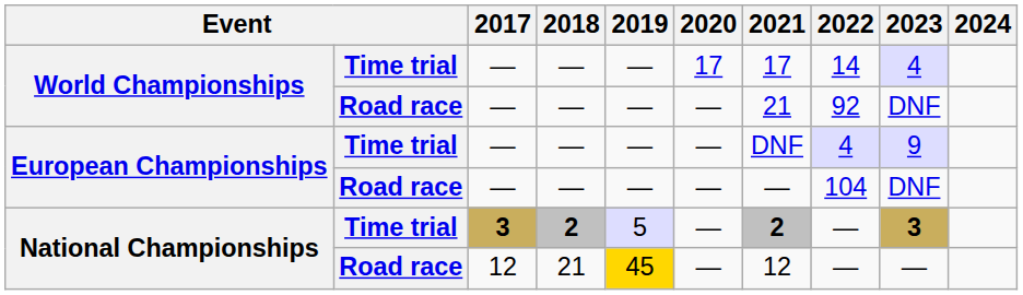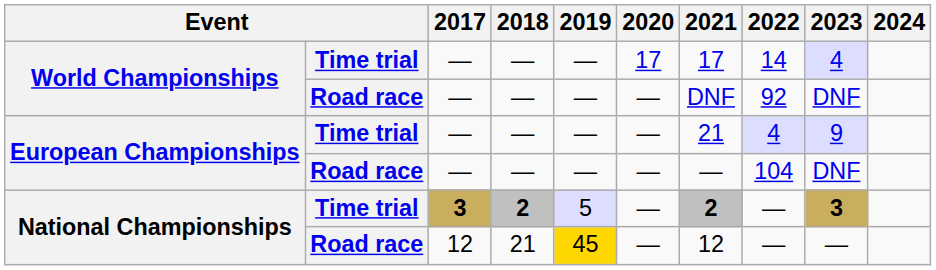 <table class="wikitable plainrowheaders">
 <tr>
 <th scope="col" colspan=2>Event</th>
 <th scope="col">2017</th>
 <th scope="col">2018</th>
 <th scope="col">2019</th>
 <th scope="col">2020</th>
 <th scope="col">2021</th>
 <th scope="col">2022</th>
 <th scope="col">2023</th>
 <th scope="col">2024</th>
 </tr>
 <tr style="text-align:center;">
 <th scope="row" rowspan=2> <a href='#'>World Championships</a></th>
 <th scope="row"><a href='#'>Time trial</a></th>
 <td>—</td>
 <td>—</td>
 <td>—</td>
 <td><a href='#'>17</a></td>
 <td><a href='#'>17</a></td>
 <td><a href='#'>14</a></td>
 <td style="background:#ddf;"><a href='#'>4</a></td>
 <td></td>
 </tr>
 <tr style="text-align:center;">
 <th scope="row"><a href='#'>Road race</a></th>
 <td>—</td>
 <td>—</td>
 <td>—</td>
 <td>—</td>
-<td><a href='#'>21</a></td>
+<td><a href='#'>DNF</a></td>
 <td><a href='#'>92</a></td>
 <td><a href='#'>DNF</a></td>
 <td></td>
 </tr>
 <tr style="text-align:center;">
 <th scope="row" rowspan=2> <a href='#'>European Championships</a></th>
 <th scope="row"><a href='#'>Time trial</a></th>
 <td>—</td>
 <td>—</td>
 <td>—</td>
 <td>—</td>
-<td><a href='#'>DNF</a></td>
+<td><a href='#'>21</a></td>
 <td style="background:#ddf;"><a href='#'>4</a></td>
 <td style="background:#ddf;"><a href='#'>9</a></td>
 <td></td>
 </tr>
 <tr style="text-align:center;">
 <th scope="row"><a href='#'>Road race</a></th>
 <td>—</td>
 <td>—</td>
 <td>—</td>
 <td>—</td>
 <td>—</td>
 <td><a href='#'>104</a></td>
 <td><a href='#'>DNF</a></td>
 <td></td>
 </tr>
 <tr style="text-align:center;">
 <th scope="row" rowspan=2> National Championships</th>
 <th scope="row"><a href='#'>Time trial</a></th>
 <td style="background:#C9AE5D;"><strong>3</strong></td>
 <td style="background:#C0C0C0;"><strong>2</strong></td>
 <td style="background:#ddf;">5</td>
 <td>—</td>
 <td style="background:#C0C0C0;"><strong>2</strong></td>
 <td>—</td>
 <td style="background:#C9AE5D;"><strong>3</strong></td>
 <td></td>
 </tr>
 <tr style="text-align:center;">
 <th scope="row"><a href='#'>Road race</a></th>
 <td>12</td>
 <td>21</td>
 <td style="background: gold;">45</td>
 <td>—</td>
 <td>12</td>
 <td>—</td>
 <td>—</td>
 <td></td>
 </tr>
 </table>
